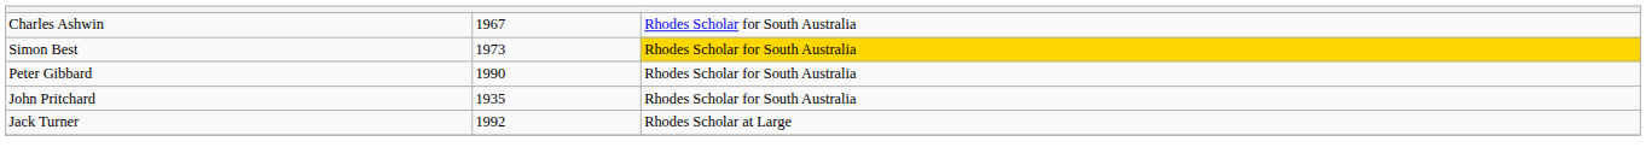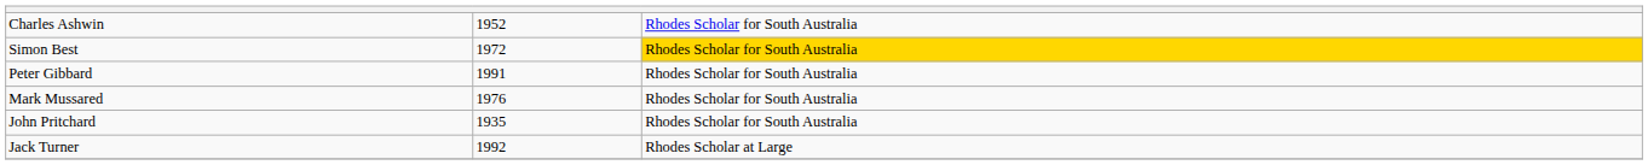 <table class="wikitable floatleft mw-collapsible mw-collapsed" border= "1" style= "width:95%; font-size: 86%; float:left; margin-left:2em; margin-right:2em; margin-bottom:2em">
 <tr>
 <th colspan="3"></th>
 </tr>
 <tr>
 <td>Charles Ashwin</td>
-<td>1967</td>
+<td>1952</td>
 <td><a href='#'>Rhodes Scholar</a> for South Australia</td>
 </tr>
 <tr>
 <td>Simon Best</td>
-<td>1973</td>
+<td>1972</td>
 <td style="background: gold;">Rhodes Scholar for South Australia</td>
 </tr>
 <tr>
 <td>Peter Gibbard</td>
-<td>1990</td>
+<td>1991</td>
+<td>Rhodes Scholar for South Australia</td>
+</tr>
+<tr>
+<td>Mark Mussared</td>
+<td>1976</td>
 <td>Rhodes Scholar for South Australia</td>
 </tr>
 <tr>
 <td>John Pritchard</td>
 <td>1935</td>
 <td>Rhodes Scholar for South Australia</td>
 </tr>
 <tr>
 <td>Jack Turner</td>
 <td>1992</td>
 <td>Rhodes Scholar at Large</td>
 </tr>
 <tr>
 </tr>
 </table>
